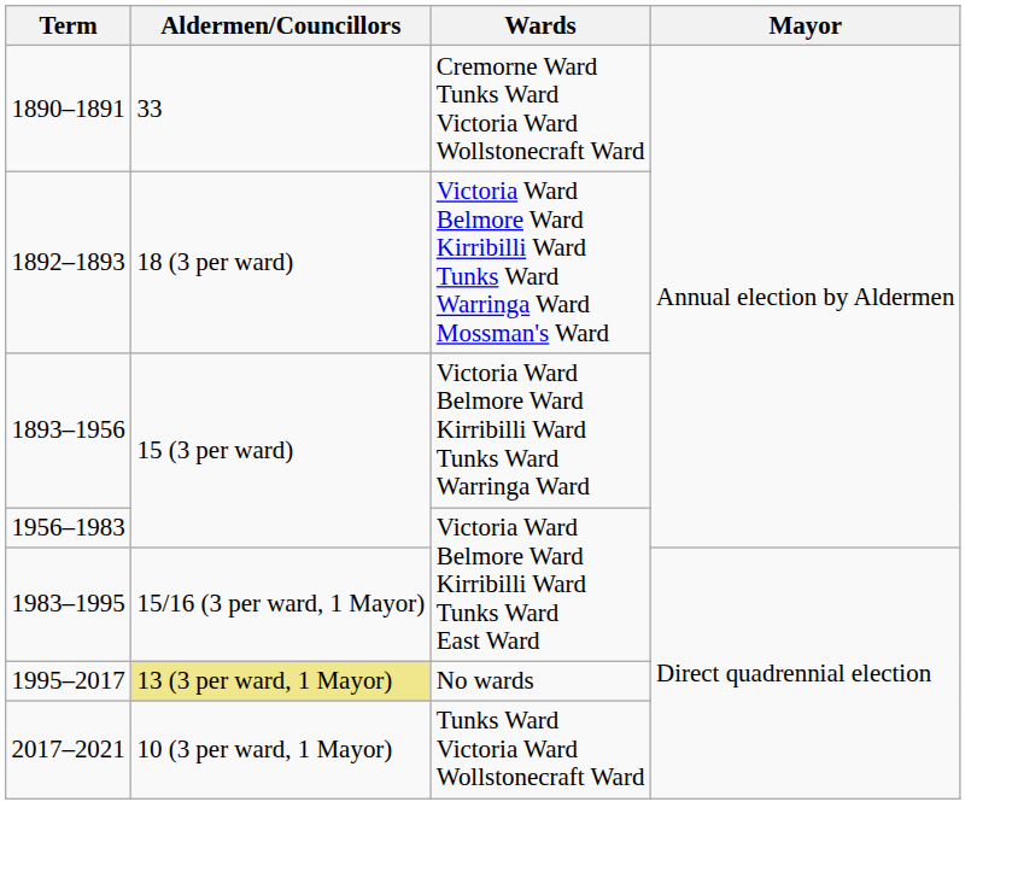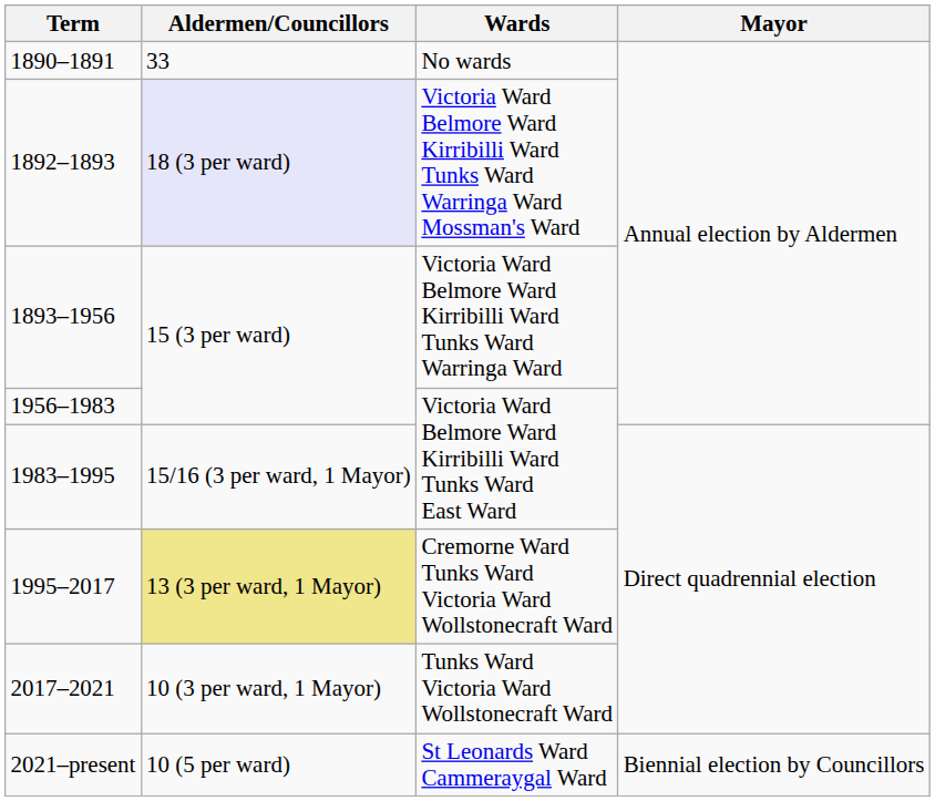 <table class="wikitable">
 <tr>
 <th>Term</th>
 <th>Aldermen/Councillors</th>
 <th>Wards</th>
 <th>Mayor</th>
 </tr>
 <tr>
 <td>1890–1891</td>
 <td>33</td>
-<td>Cremorne Ward<br>Tunks Ward<br>Victoria Ward<br>Wollstonecraft Ward</td>
+<td>No wards</td>
 <td rowspan=4>Annual election by Aldermen</td>
 </tr>
 <tr>
 <td>1892–1893</td>
-<td>18 (3 per ward)</td>
+<td style="background: lavender;">18 (3 per ward)</td>
 <td><a href='#'>Victoria</a> Ward<br><a href='#'>Belmore</a> Ward<br><a href='#'>Kirribilli</a> Ward<br><a href='#'>Tunks</a> Ward<br><a href='#'>Warringa</a> Ward<br><a href='#'>Mossman's</a> Ward</td>
 </tr>
 <tr>
 <td>1893–1956</td>
 <td rowspan=2>15 (3 per ward)</td>
 <td>Victoria Ward<br>Belmore Ward<br>Kirribilli Ward<br>Tunks Ward<br>Warringa Ward</td>
 </tr>
 <tr>
 <td>1956–1983</td>
 <td rowspan=2>Victoria Ward<br>Belmore Ward<br>Kirribilli Ward<br>Tunks Ward<br>East Ward</td>
 </tr>
 <tr>
 <td>1983–1995</td>
 <td>15/16 (3 per ward, 1 Mayor)</td>
 <td rowspan=3>Direct quadrennial election</td>
 </tr>
 <tr>
 <td>1995–2017</td>
 <td style="background: khaki;">13 (3 per ward, 1 Mayor)</td>
-<td>No wards</td>
+<td>Cremorne Ward<br>Tunks Ward<br>Victoria Ward<br>Wollstonecraft Ward</td>
 </tr>
 <tr>
 <td>2017–2021</td>
 <td>10 (3 per ward, 1 Mayor)</td>
 <td>Tunks Ward<br>Victoria Ward<br>Wollstonecraft Ward</td>
 </tr>
+<tr>
+<td>2021–present</td>
+<td>10 (5 per ward)</td>
+<td><a href='#'>St Leonards</a> Ward<br><a href='#'>Cammeraygal</a> Ward</td>
+<td>Biennial election by Councillors</td>
+</tr>
 </table>
